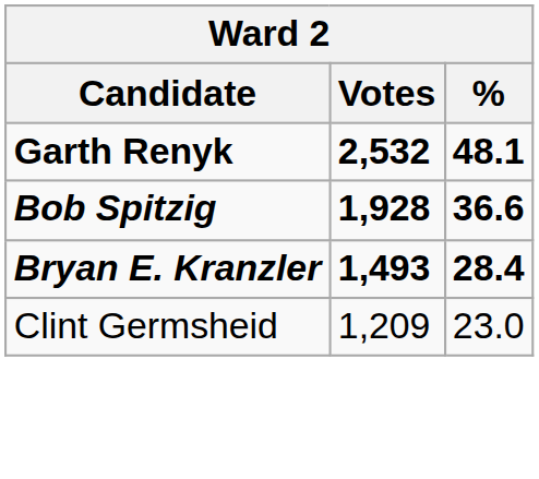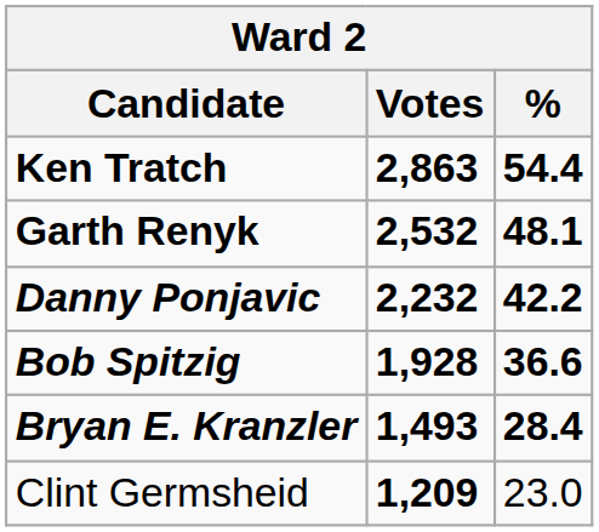 <table class="wikitable">
 <tr>
 <th colspan="3">Ward 2</th>
 </tr>
 <tr>
 <th>Candidate</th>
 <th>Votes</th>
 <th>%</th>
 </tr>
 <tr>
+<td><strong>Ken Tratch</strong></td>
+<td><strong>2,863</strong></td>
+<td><strong>54.4</strong></td>
+</tr>
+<tr>
 <td><strong>Garth Renyk</strong></td>
 <td><strong>2,532</strong></td>
 <td><strong>48.1</strong></td>
+</tr>
+<tr>
+<td><strong><em>Danny Ponjavic</em></strong></td>
+<td><strong>2,232</strong></td>
+<td><strong>42.2</strong></td>
 </tr>
 <tr>
 <td><strong><em>Bob Spitzig</em></strong></td>
 <td><strong>1,928</strong></td>
 <td><strong>36.6</strong></td>
 </tr>
 <tr>
 <td><strong><em>Bryan E. Kranzler</em></strong></td>
 <td><strong>1,493</strong></td>
 <td><strong>28.4</strong></td>
 </tr>
 <tr>
 <td>Clint Germsheid</td>
-<td>1,209</td>
+<td><strong>1,209</strong></td>
 <td>23.0</td>
 </tr>
 </table>
